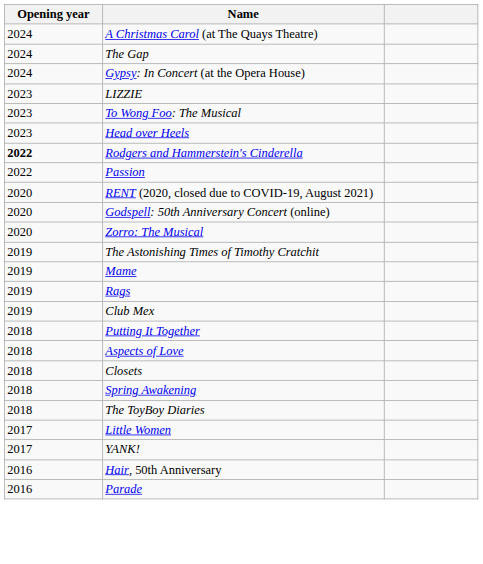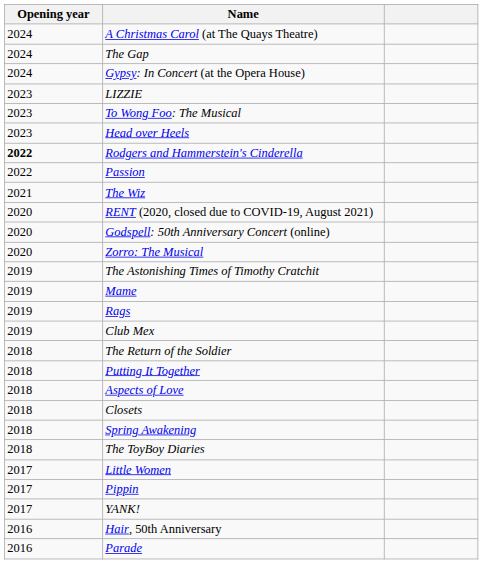 <table class="wikitable sortable collapsible">
 <tr>
 <th width=10% scope="col">Opening year</th>
 <th width=30% scope="col">Name</th>
 <th width=10% scope="col"></th>
 </tr>
 <tr>
 <td>2024</td>
 <td><a href='#'><em>A Christmas Carol</em></a> (at The Quays Theatre)</td>
 <td></td>
 </tr>
 <tr>
 <td>2024</td>
 <td><em>The Gap</em></td>
 <td></td>
 </tr>
 <tr>
 <td>2024</td>
 <td><em><a href='#'>Gypsy</a>: In Concert</em> (at the Opera House)</td>
 <td></td>
 </tr>
 <tr>
 <td>2023</td>
 <td><em>LIZZIE</em></td>
 <td></td>
 </tr>
 <tr>
 <td>2023</td>
 <td><em><a href='#'>To Wong Foo</a>: The Musical</em></td>
 <td></td>
 </tr>
 <tr>
 <td>2023</td>
 <td><em><a href='#'>Head over Heels</a></em></td>
 <td></td>
 </tr>
 <tr>
 <td><strong>2022</strong></td>
 <td><a href='#'><em>Rodgers and Hammerstein's Cinderella</em></a></td>
 <td></td>
 </tr>
 <tr>
 <td>2022</td>
 <td><em><a href='#'>Passion</a></em></td>
 <td></td>
 </tr>
 <tr>
+<td>2021</td>
+<td><em><a href='#'>The Wiz</a></em></td>
+<td></td>
+</tr>
+<tr>
 <td>2020</td>
 <td><em><a href='#'>RENT</a></em> (2020, closed due to COVID-19, August 2021)</td>
 <td></td>
 </tr>
 <tr>
 <td>2020</td>
 <td><em><a href='#'>Godspell</a>: 50th Anniversary Concert</em> (online)</td>
 <td></td>
 </tr>
 <tr>
 <td>2020</td>
 <td><a href='#'><em>Zorro: The Musical</em></a></td>
 <td></td>
 </tr>
 <tr>
 <td>2019</td>
 <td><em>The Astonishing Times of Timothy Cratchit</em></td>
 <td></td>
 </tr>
 <tr>
 <td>2019</td>
 <td><a href='#'><em>Mame</em></a></td>
 <td></td>
 </tr>
 <tr>
 <td>2019</td>
 <td><em><a href='#'>Rags</a></em></td>
 <td></td>
 </tr>
 <tr>
 <td>2019</td>
 <td><em>Club Mex</em></td>
 <td></td>
 </tr>
 <tr>
 <td>2018</td>
+<td><em>The Return of the Soldier</em></td>
+<td></td>
+</tr>
+<tr>
+<td>2018</td>
 <td><em><a href='#'>Putting It Together</a></em></td>
 <td></td>
 </tr>
 <tr>
 <td>2018</td>
 <td><em><a href='#'>Aspects of Love</a></em></td>
 <td></td>
 </tr>
 <tr>
 <td>2018</td>
 <td><em>Closets</em></td>
 <td></td>
 </tr>
 <tr>
 <td>2018</td>
 <td><em><a href='#'>Spring Awakening</a></em></td>
 <td></td>
 </tr>
 <tr>
 <td>2018</td>
 <td><em>The ToyBoy Diaries</em></td>
 <td></td>
 </tr>
 <tr>
 <td>2017</td>
 <td><a href='#'><em>Little Women</em></a></td>
 <td></td>
 </tr>
 <tr>
 <td>2017</td>
+<td><a href='#'><em>Pippin</em></a></td>
+<td></td>
+</tr>
+<tr>
+<td>2017</td>
 <td><em>YANK!</em></td>
 <td></td>
 </tr>
 <tr>
 <td>2016</td>
 <td><a href='#'><em>Hair</em></a>, 50th Anniversary</td>
 <td></td>
 </tr>
 <tr>
 <td>2016</td>
 <td><em><a href='#'>Parade</a></em></td>
 <td></td>
 </tr>
 </table>
